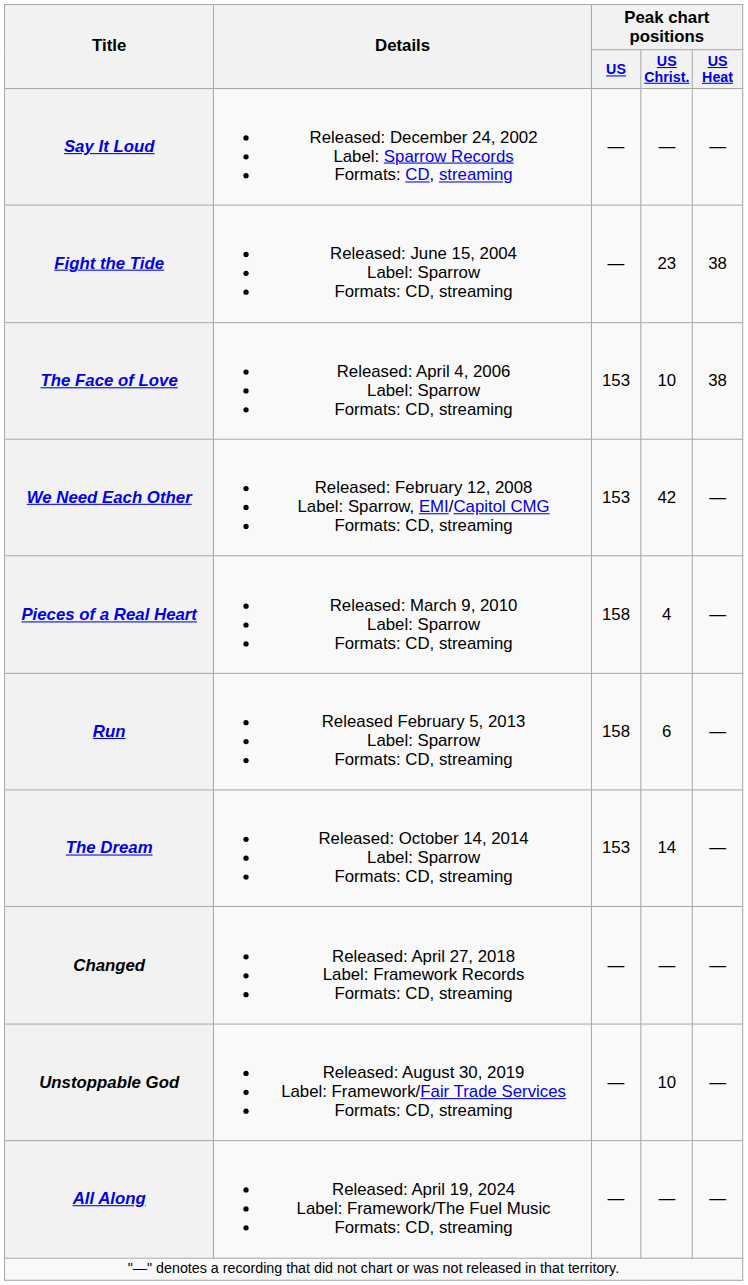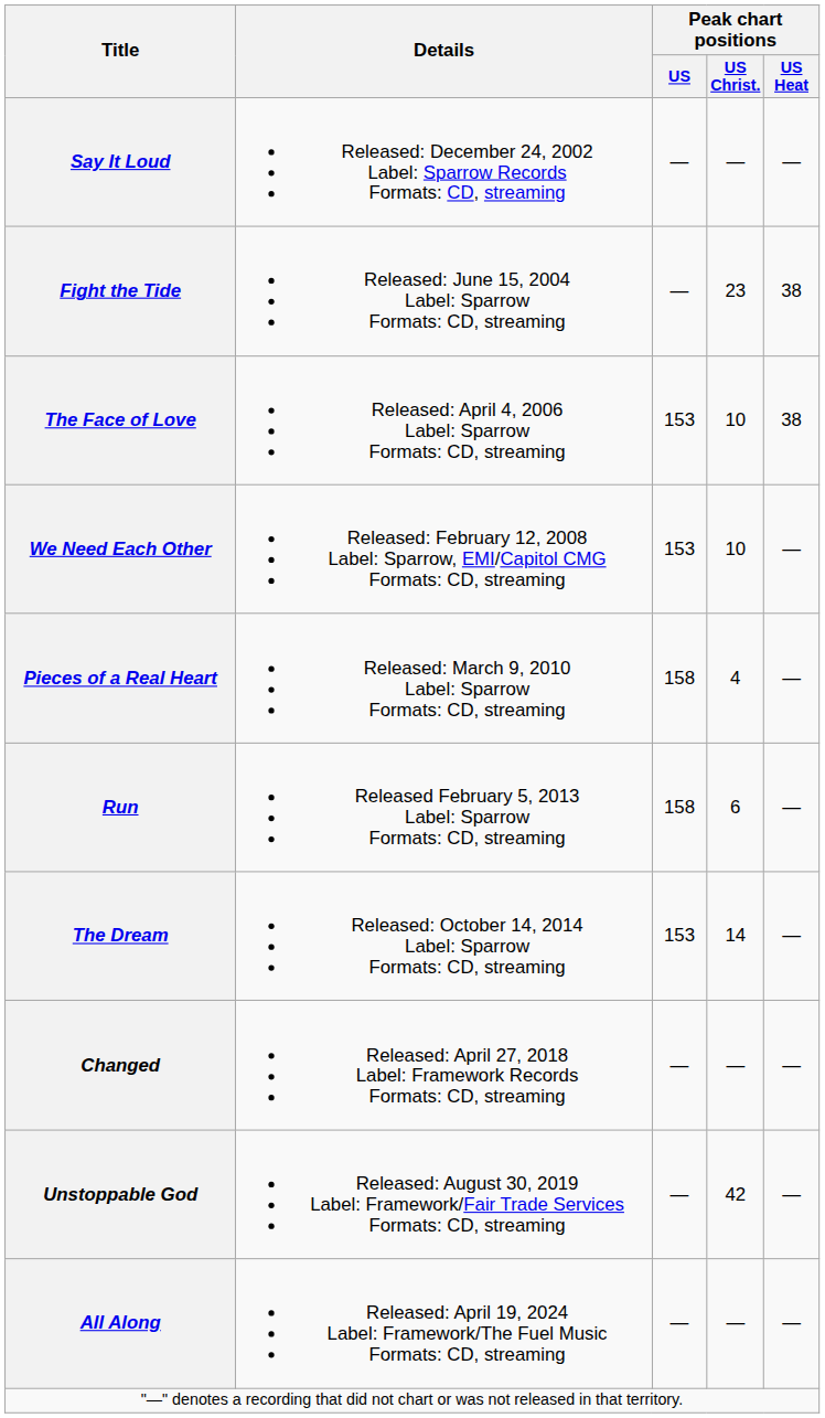 <table class="wikitable plainrowheaders" style="text-align:center;">
 <tr>
 <th rowspan="2" scope="col" style="width:12em;">Title</th>
 <th rowspan="2" scope="col" style="width:22em;">Details</th>
 <th colspan="3">Peak chart positions</th>
 </tr>
 <tr>
 <th scope="col" style="width:3em;font-size:85%;"><a href='#'>US</a><br></th>
 <th scope="col" style="width:3em;font-size:85%;"><a href='#'>US Christ.</a><br></th>
 <th scope="col" style="width:3em;font-size:85%;"><a href='#'>US Heat</a><br></th>
 </tr>
 <tr>
 <th scope="row"><em><a href='#'>Say It Loud</a></em></th>
 <td><br><ul><li>Released: December 24, 2002</li><li>Label: <a href='#'>Sparrow Records</a></li><li>Formats: <a href='#'>CD</a>, <a href='#'>streaming</a></li></ul></td>
 <td>—</td>
 <td>—</td>
 <td>—</td>
 </tr>
 <tr>
 <th scope="row"><em><a href='#'>Fight the Tide</a></em></th>
 <td><br><ul><li>Released: June 15, 2004</li><li>Label: Sparrow</li><li>Formats: CD, streaming</li></ul></td>
 <td>—</td>
 <td>23</td>
 <td>38</td>
 </tr>
 <tr>
 <th scope="row"><a href='#'><em>The Face of Love</em></a></th>
 <td><br><ul><li>Released: April 4, 2006</li><li>Label: Sparrow</li><li>Formats: CD, streaming</li></ul></td>
 <td>153</td>
 <td>10</td>
 <td>38</td>
 </tr>
 <tr>
 <th scope="row"><em><a href='#'>We Need Each Other</a></em></th>
 <td><br><ul><li>Released: February 12, 2008</li><li>Label: Sparrow, <a href='#'>EMI</a>/<a href='#'>Capitol CMG</a></li><li>Formats: CD, streaming</li></ul></td>
 <td>153</td>
-<td>42</td>
+<td>10</td>
 <td>—</td>
 </tr>
 <tr>
 <th scope="row"><em><a href='#'>Pieces of a Real Heart</a></em></th>
 <td><br><ul><li>Released: March 9, 2010</li><li>Label: Sparrow</li><li>Formats: CD, streaming</li></ul></td>
 <td>158</td>
 <td>4</td>
 <td>—</td>
 </tr>
 <tr>
 <th scope="row"><a href='#'><em>Run</em></a></th>
 <td><br><ul><li>Released February 5, 2013</li><li>Label: Sparrow</li><li>Formats: CD, streaming</li></ul></td>
 <td>158</td>
 <td>6</td>
 <td>—</td>
 </tr>
 <tr>
 <th scope="row"><em><a href='#'>The Dream</a></em></th>
 <td><br><ul><li>Released: October 14, 2014</li><li>Label: Sparrow</li><li>Formats: CD, streaming</li></ul></td>
 <td>153</td>
 <td>14</td>
 <td>—</td>
 </tr>
 <tr>
 <th scope="row"><em>Changed</em></th>
 <td><br><ul><li>Released: April 27, 2018</li><li>Label: Framework Records</li><li>Formats: CD, streaming</li></ul></td>
 <td>—</td>
 <td>—</td>
 <td>—</td>
 </tr>
 <tr>
 <th scope="row"><em>Unstoppable God</em></th>
 <td><br><ul><li>Released: August 30, 2019</li><li>Label: Framework/<a href='#'>Fair Trade Services</a></li><li>Formats: CD, streaming</li></ul></td>
 <td>—</td>
-<td>10</td>
+<td>42</td>
 <td>—</td>
 </tr>
 <tr>
 <th scope="row"><em><a href='#'>All Along</a></em></th>
 <td><br><ul><li>Released: April 19, 2024</li><li>Label: Framework/The Fuel Music</li><li>Formats: CD, streaming</li></ul></td>
 <td>—</td>
 <td>—</td>
 <td>—</td>
 </tr>
 <tr>
 <td colspan="5" style="font-size:85%">"—" denotes a recording that did not chart or was not released in that territory.</td>
 </tr>
 </table>
